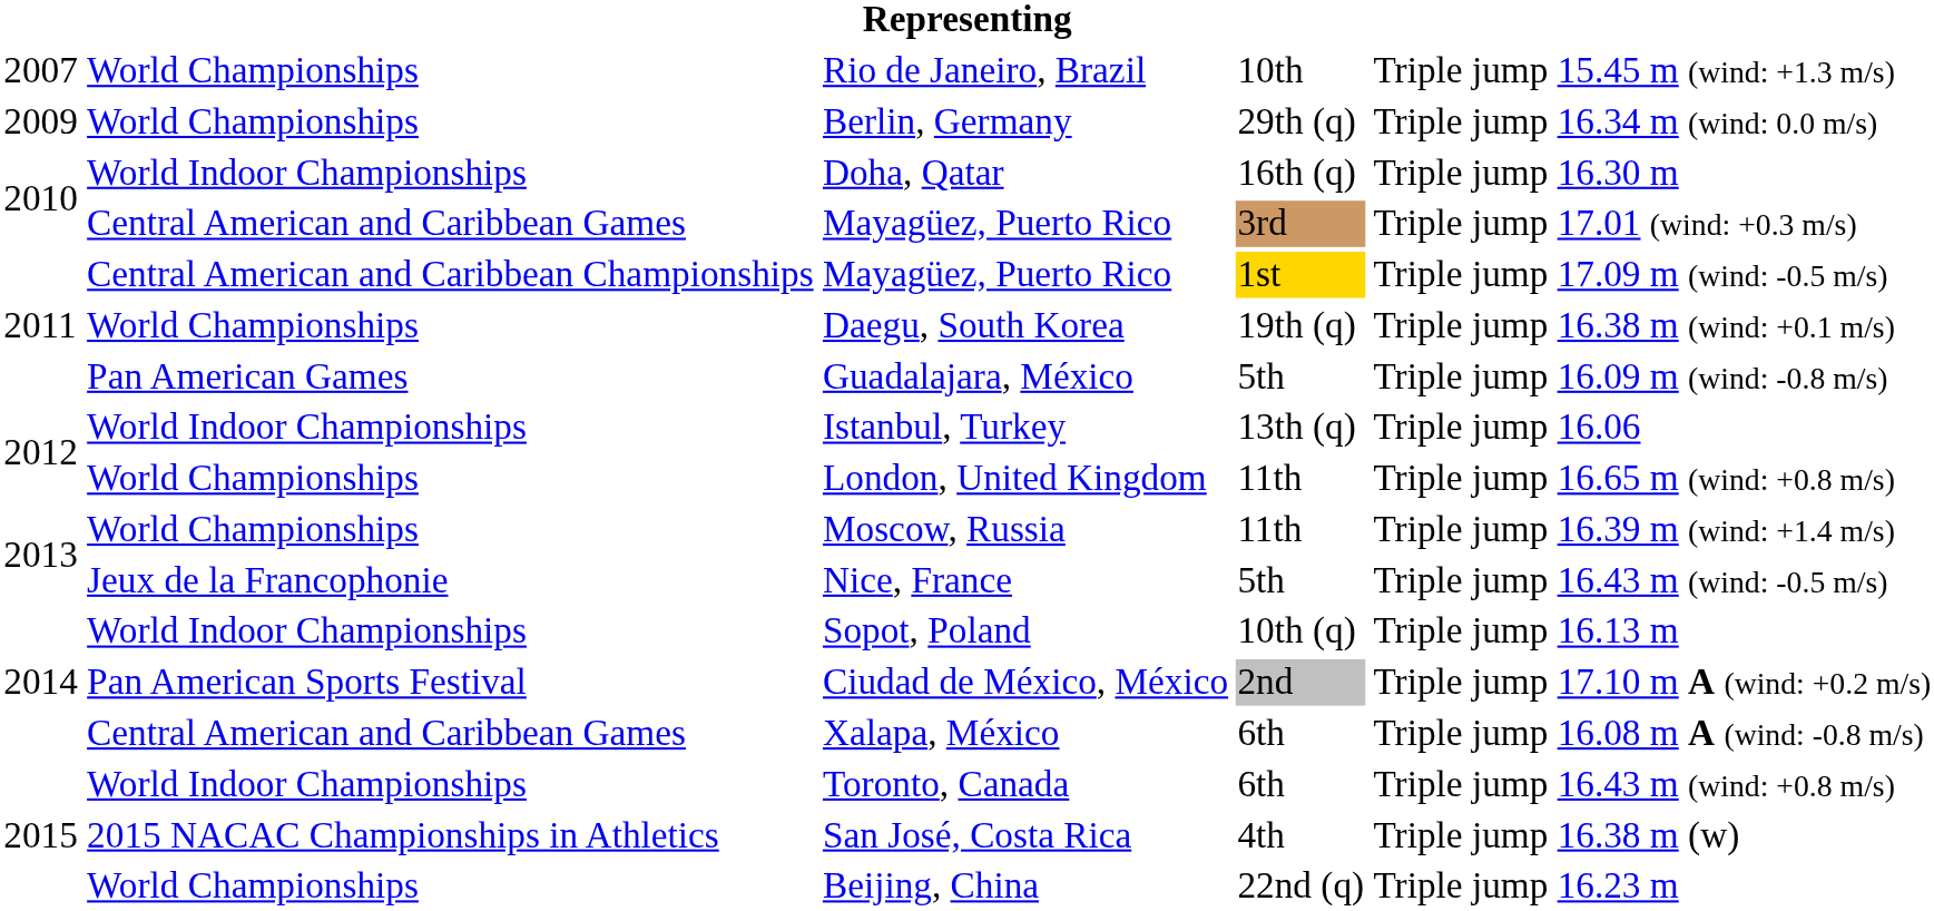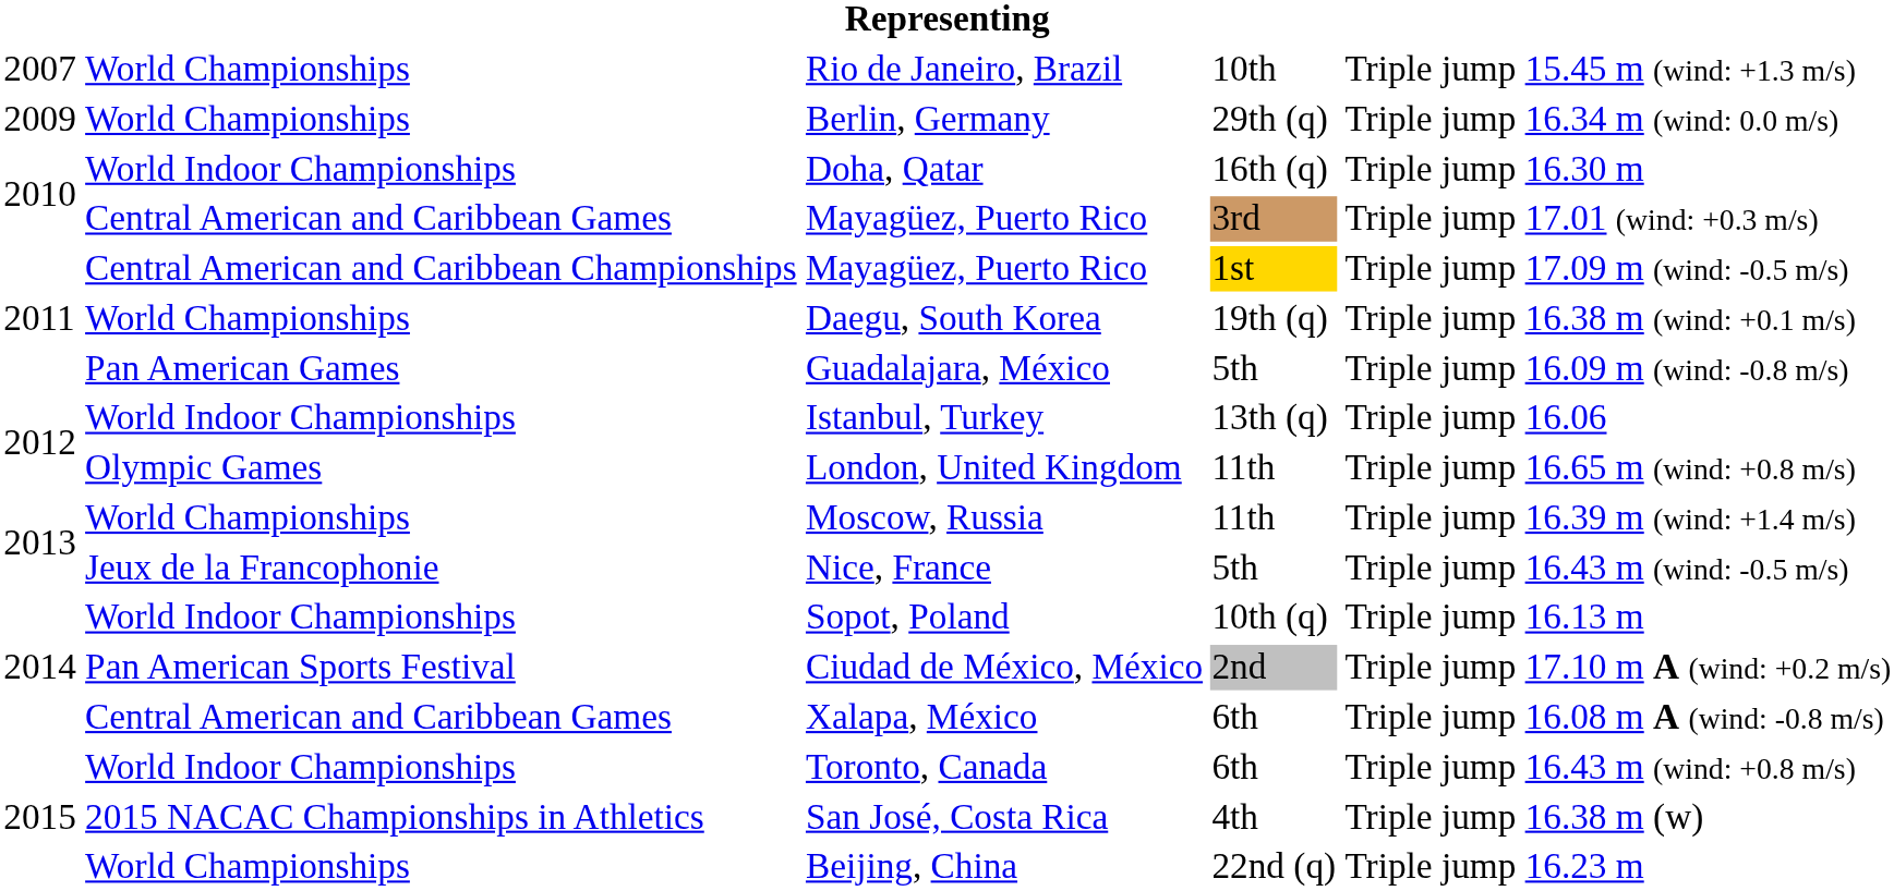 <table>
 <tr>
 <th colspan="6">Representing </th>
 </tr>
 <tr>
 <td>2007</td>
 <td><a href='#'>World Championships</a></td>
 <td><a href='#'>Rio de Janeiro</a>, <a href='#'>Brazil</a></td>
 <td>10th</td>
 <td>Triple jump</td>
 <td><a href='#'>15.45 m</a> <small>(wind: +1.3 m/s)</small></td>
 </tr>
 <tr>
 <td>2009</td>
 <td><a href='#'>World Championships</a></td>
 <td><a href='#'>Berlin</a>, <a href='#'>Germany</a></td>
 <td>29th (q)</td>
 <td>Triple jump</td>
 <td><a href='#'>16.34 m</a> <small>(wind: 0.0 m/s)</small></td>
 </tr>
 <tr>
 <td rowspan=2>2010</td>
 <td><a href='#'>World Indoor Championships</a></td>
 <td><a href='#'>Doha</a>, <a href='#'>Qatar</a></td>
 <td>16th (q)</td>
 <td>Triple jump</td>
 <td><a href='#'>16.30 m</a></td>
 </tr>
 <tr>
 <td><a href='#'>Central American and Caribbean Games</a></td>
 <td><a href='#'>Mayagüez, Puerto Rico</a></td>
 <td bgcolor="cc9966">3rd</td>
 <td>Triple jump</td>
 <td><a href='#'>17.01</a> <small>(wind: +0.3 m/s)</small></td>
 </tr>
 <tr>
 <td rowspan=3>2011</td>
 <td><a href='#'>Central American and Caribbean Championships</a></td>
 <td><a href='#'>Mayagüez, Puerto Rico</a></td>
 <td bgcolor=gold>1st</td>
 <td>Triple jump</td>
 <td><a href='#'>17.09 m</a> <small>(wind: -0.5 m/s)</small></td>
 </tr>
 <tr>
 <td><a href='#'>World Championships</a></td>
 <td><a href='#'>Daegu</a>, <a href='#'>South Korea</a></td>
 <td>19th (q)</td>
 <td>Triple jump</td>
 <td><a href='#'>16.38 m</a> <small>(wind: +0.1 m/s)</small></td>
 </tr>
 <tr>
 <td><a href='#'>Pan American Games</a></td>
 <td><a href='#'>Guadalajara</a>, <a href='#'>México</a></td>
 <td>5th</td>
 <td>Triple jump</td>
 <td><a href='#'>16.09 m</a> <small>(wind: -0.8 m/s)</small></td>
 </tr>
 <tr>
 <td rowspan=2>2012</td>
 <td><a href='#'>World Indoor Championships</a></td>
 <td><a href='#'>Istanbul</a>, <a href='#'>Turkey</a></td>
 <td>13th (q)</td>
 <td>Triple jump</td>
 <td><a href='#'>16.06</a></td>
 </tr>
 <tr>
-<td><a href='#'>World Championships</a></td>
+<td><a href='#'>Olympic Games</a></td>
 <td><a href='#'>London</a>, <a href='#'>United Kingdom</a></td>
 <td>11th</td>
 <td>Triple jump</td>
 <td><a href='#'>16.65 m</a> <small>(wind: +0.8 m/s)</small></td>
 </tr>
 <tr>
 <td rowspan=2>2013</td>
 <td><a href='#'>World Championships</a></td>
 <td><a href='#'>Moscow</a>, <a href='#'>Russia</a></td>
 <td>11th</td>
 <td>Triple jump</td>
 <td><a href='#'>16.39 m</a> <small>(wind: +1.4 m/s)</small></td>
 </tr>
 <tr>
 <td><a href='#'>Jeux de la Francophonie</a></td>
 <td><a href='#'>Nice</a>, <a href='#'>France</a></td>
 <td>5th</td>
 <td>Triple jump</td>
 <td><a href='#'>16.43 m</a> <small>(wind: -0.5 m/s)</small></td>
 </tr>
 <tr>
 <td rowspan=3>2014</td>
 <td><a href='#'>World Indoor Championships</a></td>
 <td><a href='#'>Sopot</a>, <a href='#'>Poland</a></td>
 <td>10th (q)</td>
 <td>Triple jump</td>
 <td><a href='#'>16.13 m</a></td>
 </tr>
 <tr>
 <td><a href='#'>Pan American Sports Festival</a></td>
 <td><a href='#'>Ciudad de México</a>, <a href='#'>México</a></td>
 <td bgcolor=silver>2nd</td>
 <td>Triple jump</td>
 <td><a href='#'>17.10 m</a> <strong>A</strong> <small>(wind: +0.2 m/s)</small></td>
 </tr>
 <tr>
 <td><a href='#'>Central American and Caribbean Games</a></td>
 <td><a href='#'>Xalapa</a>, <a href='#'>México</a></td>
 <td>6th</td>
 <td>Triple jump</td>
 <td><a href='#'>16.08 m</a>  <strong>A</strong> <small>(wind: -0.8 m/s)</small></td>
 </tr>
 <tr>
 <td rowspan=3>2015</td>
 <td><a href='#'>World Indoor Championships</a></td>
 <td><a href='#'>Toronto</a>, <a href='#'>Canada</a></td>
 <td>6th</td>
 <td>Triple jump</td>
 <td><a href='#'>16.43 m</a> <small>(wind: +0.8 m/s)</small></td>
 </tr>
 <tr>
 <td><a href='#'>2015 NACAC Championships in Athletics</a></td>
 <td><a href='#'>San José, Costa Rica</a></td>
 <td>4th</td>
 <td>Triple jump</td>
 <td><a href='#'>16.38 m</a> (w)</td>
 </tr>
 <tr>
 <td><a href='#'>World Championships</a></td>
 <td><a href='#'>Beijing</a>, <a href='#'>China</a></td>
 <td>22nd (q)</td>
 <td>Triple jump</td>
 <td><a href='#'>16.23 m</a></td>
 </tr>
 </table>
